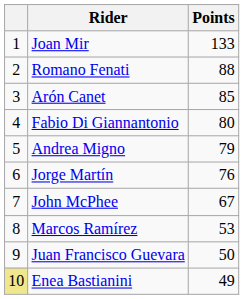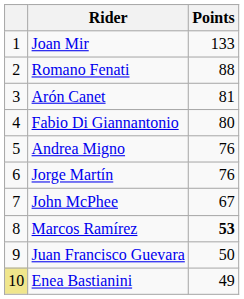 <table class="wikitable" style="font-size: 95%;">
 <tr>
 <th></th>
 <th>Rider</th>
 <th>Points</th>
 </tr>
 <tr>
 <td align=center>1</td>
 <td> <a href='#'>Joan Mir</a></td>
 <td align=right>133</td>
 </tr>
 <tr>
 <td align=center>2</td>
 <td> <a href='#'>Romano Fenati</a></td>
 <td align=right>88</td>
 </tr>
 <tr>
 <td align=center>3</td>
 <td> <a href='#'>Arón Canet</a></td>
-<td align=right>85</td>
+<td align=right>81</td>
 </tr>
 <tr>
 <td align=center>4</td>
 <td> <a href='#'>Fabio Di Giannantonio</a></td>
 <td align=right>80</td>
 </tr>
 <tr>
 <td align=center>5</td>
 <td> <a href='#'>Andrea Migno</a></td>
-<td align=right>79</td>
+<td align=right>76</td>
 </tr>
 <tr>
 <td align=center>6</td>
 <td> <a href='#'>Jorge Martín</a></td>
 <td align=right>76</td>
 </tr>
 <tr>
 <td align=center>7</td>
 <td> <a href='#'>John McPhee</a></td>
 <td align=right>67</td>
 </tr>
 <tr>
 <td align=center>8</td>
 <td> <a href='#'>Marcos Ramírez</a></td>
-<td align=right>53</td>
+<td align=right><strong>53</strong></td>
 </tr>
 <tr>
 <td align=center>9</td>
 <td> <a href='#'>Juan Francisco Guevara</a></td>
 <td align=right>50</td>
 </tr>
 <tr>
 <td align=center style="background: khaki;">10</td>
 <td> <a href='#'>Enea Bastianini</a></td>
 <td align=right>49</td>
 </tr>
 </table>
